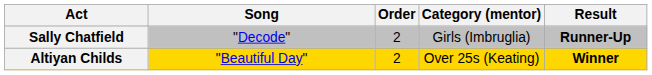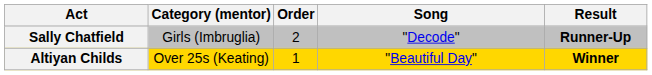 <table class="wikitable plainrowheaders" style="text-align:center;">
 <tr>
 <th scope="col" style="width:10em;">Act</th>
+<th scope="col">Category (mentor)</th>
+<th scope="col">Order</th>
 <th scope="col" style="width:16em;">Song</th>
-<th scope="col">Order</th>
-<th scope="col">Category (mentor)</th>
 <th scope="col" style="width:7em;">Result</th>
 </tr>
 <tr style="background:silver;">
 <th scope="row">Sally Chatfield</th>
+<td scope="col">Girls (Imbruglia)</td>
+<td>2</td>
 <td>"<a href='#'>Decode</a>"</td>
-<td>2</td>
-<td scope="col">Girls (Imbruglia)</td>
 <td><strong>Runner-Up</strong></td>
 </tr>
 <tr style="background:gold">
 <th scope="row">Altiyan Childs</th>
+<td scope="col">Over 25s (Keating)</td>
+<td>1</td>
 <td>"<a href='#'>Beautiful Day</a>"</td>
-<td>2</td>
-<td scope="col">Over 25s (Keating)</td>
 <td><strong>Winner</strong></td>
 </tr>
 </table>
